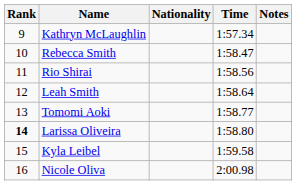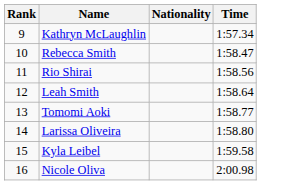 <table class="wikitable sortable" style="text-align:center">
 <tr>
 <th>Rank</th>
 <th>Name</th>
 <th>Nationality</th>
 <th>Time</th>
-<th>Notes</th>
 </tr>
 <tr>
 <td>9</td>
 <td align=left><a href='#'>Kathryn McLaughlin</a></td>
 <td align=left></td>
 <td>1:57.34</td>
-<td></td>
 </tr>
 <tr>
 <td>10</td>
 <td align=left><a href='#'>Rebecca Smith</a></td>
 <td align=left></td>
 <td>1:58.47</td>
-<td></td>
 </tr>
 <tr>
 <td>11</td>
 <td align=left><a href='#'>Rio Shirai</a></td>
 <td align=left></td>
 <td>1:58.56</td>
-<td></td>
 </tr>
 <tr>
 <td>12</td>
 <td align=left><a href='#'>Leah Smith</a></td>
 <td align=left></td>
 <td>1:58.64</td>
-<td></td>
 </tr>
 <tr>
 <td>13</td>
 <td align=left><a href='#'>Tomomi Aoki</a></td>
 <td align=left></td>
 <td>1:58.77</td>
-<td></td>
 </tr>
 <tr>
-<td><strong>14</strong></td>
+<td>14</td>
 <td align=left><a href='#'>Larissa Oliveira</a></td>
 <td align=left></td>
 <td>1:58.80</td>
-<td></td>
 </tr>
 <tr>
 <td>15</td>
 <td align=left><a href='#'>Kyla Leibel</a></td>
 <td align=left></td>
 <td>1:59.58</td>
-<td></td>
 </tr>
 <tr>
 <td>16</td>
 <td align=left><a href='#'>Nicole Oliva</a></td>
 <td align=left></td>
 <td>2:00.98</td>
-<td></td>
 </tr>
 </table>
